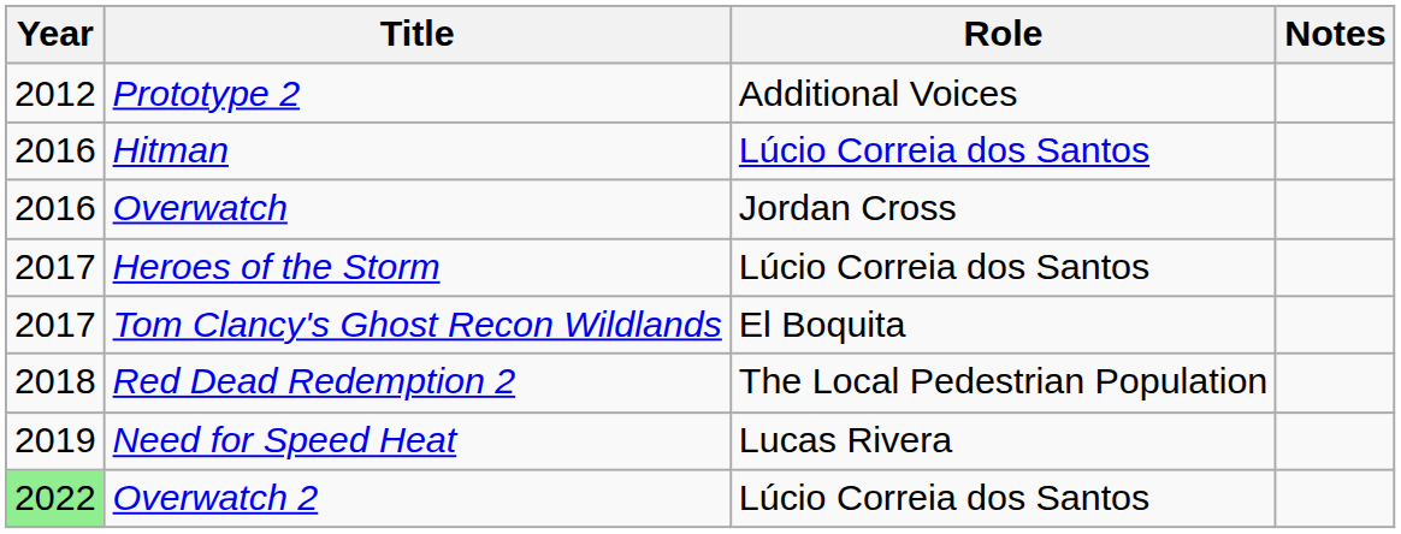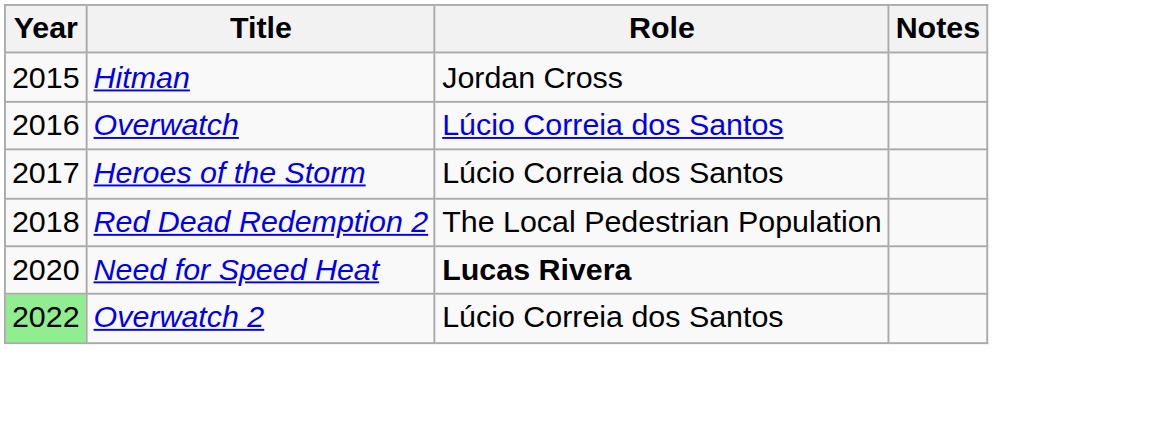 <table class="wikitable sortable">
 <tr>
 <th>Year</th>
 <th>Title</th>
 <th>Role</th>
 <th>Notes</th>
 </tr>
 <tr>
-<td>2012</td>
-<td><em><a href='#'>Prototype 2</a></em></td>
-<td>Additional Voices</td>
-<td></td>
-</tr>
-<tr>
-<td>2016</td>
+<td>2015</td>
 <td><em><a href='#'>Hitman</a></em></td>
-<td><a href='#'>Lúcio Correia dos Santos</a></td>
+<td>Jordan Cross</td>
 <td></td>
 </tr>
 <tr>
 <td>2016</td>
 <td><em><a href='#'>Overwatch</a></em></td>
-<td>Jordan Cross</td>
+<td><a href='#'>Lúcio Correia dos Santos</a></td>
 <td></td>
 </tr>
 <tr>
 <td>2017</td>
 <td><em><a href='#'>Heroes of the Storm</a></em></td>
 <td>Lúcio Correia dos Santos</td>
 <td></td>
 </tr>
 <tr>
-<td>2017</td>
-<td><em><a href='#'>Tom Clancy's Ghost Recon Wildlands</a></em></td>
-<td>El Boquita</td>
-<td></td>
-</tr>
-<tr>
 <td>2018</td>
 <td><em><a href='#'>Red Dead Redemption 2</a></em></td>
 <td>The Local Pedestrian Population</td>
 <td></td>
 </tr>
 <tr>
-<td>2019</td>
+<td>2020</td>
 <td><em><a href='#'>Need for Speed Heat</a></em></td>
-<td>Lucas Rivera</td>
+<td><strong>Lucas Rivera</strong></td>
 <td></td>
 </tr>
 <tr>
 <td style="background: lightgreen;">2022</td>
 <td><em><a href='#'>Overwatch 2</a></em></td>
 <td>Lúcio Correia dos Santos</td>
 <td></td>
 </tr>
 </table>
